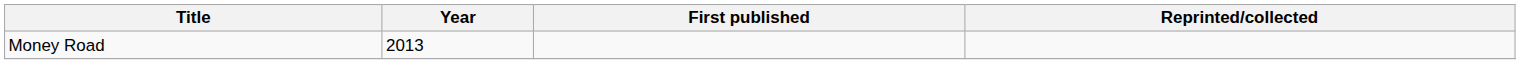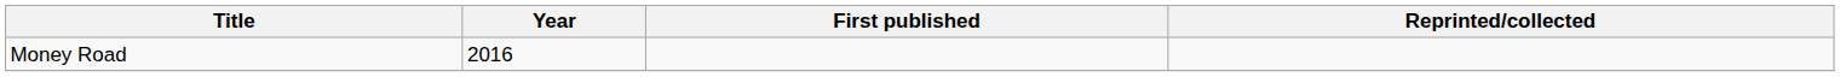 <table class='wikitable sortable' width='90%'>
 <tr>
 <th width=25%>Title</th>
 <th>Year</th>
 <th>First published</th>
 <th>Reprinted/collected</th>
 </tr>
 <tr>
 <td>Money Road</td>
-<td>2013</td>
+<td>2016</td>
 <td></td>
 <td></td>
 </tr>
 <tr>
 </tr>
 </table>
